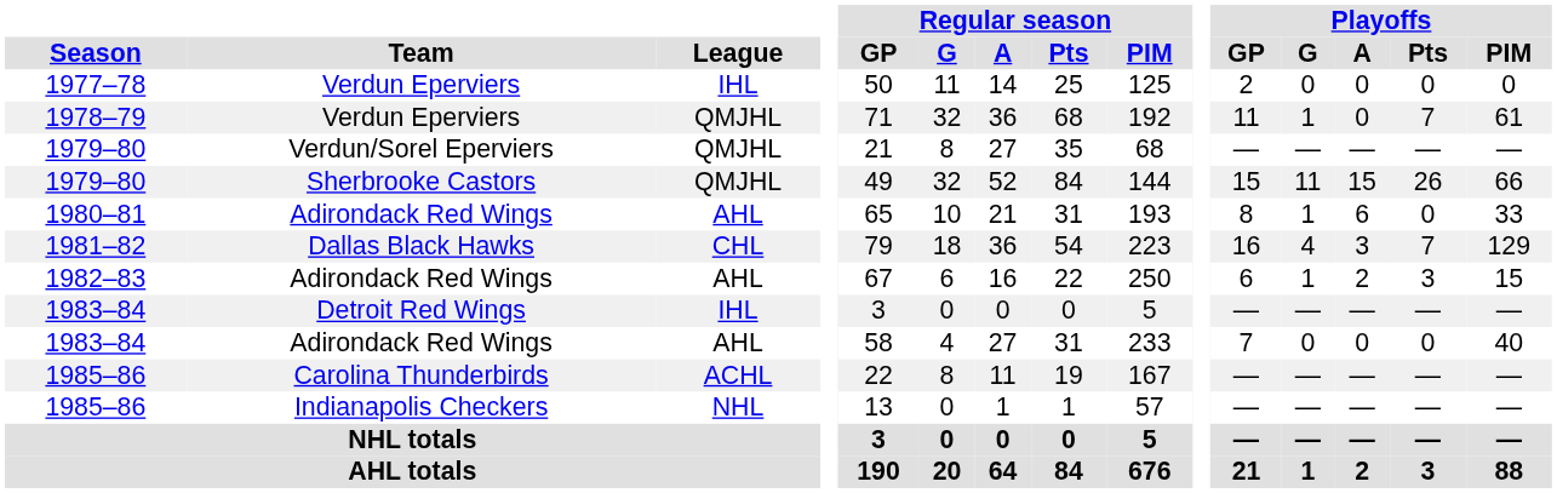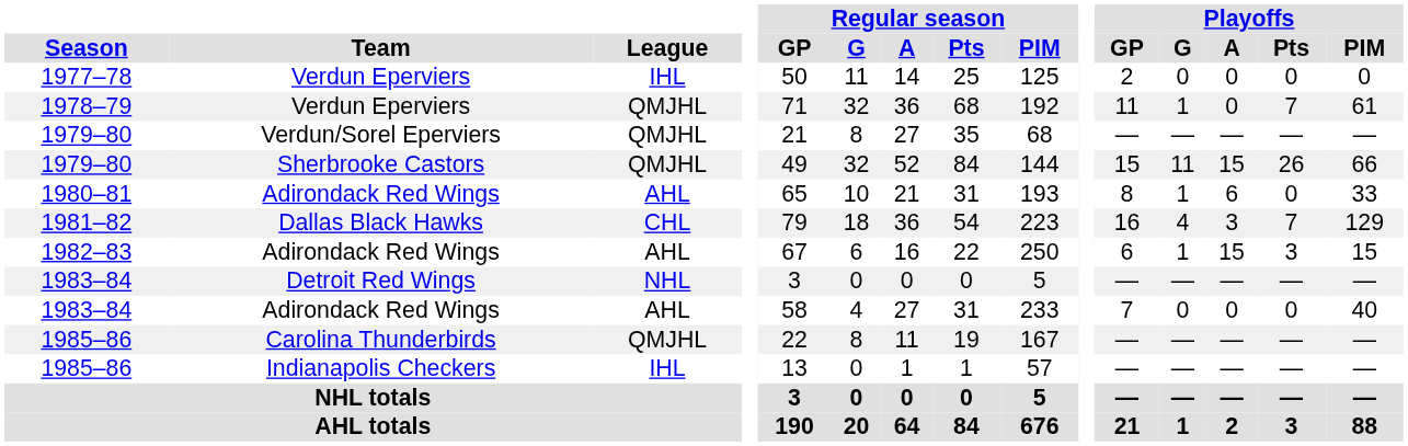 <table border="0" cellpadding="1" cellspacing="0" style="text-align:center; width:60em">
 <tr bgcolor="#e0e0e0">
 <th colspan="3" bgcolor="#ffffff"> </th>
 <th rowspan="99" bgcolor="#ffffff"> </th>
 <th colspan="5"><a href='#'>Regular season</a></th>
 <th rowspan="99" bgcolor="#ffffff"> </th>
 <th colspan="5"><a href='#'>Playoffs</a></th>
 </tr>
 <tr bgcolor="#e0e0e0">
 <th><a href='#'>Season</a></th>
 <th>Team</th>
 <th>League</th>
 <th>GP</th>
 <th><a href='#'>G</a></th>
 <th><a href='#'>A</a></th>
 <th><a href='#'>Pts</a></th>
 <th><a href='#'>PIM</a></th>
 <th>GP</th>
 <th>G</th>
 <th>A</th>
 <th>Pts</th>
 <th>PIM</th>
 </tr>
 <tr>
 <td><a href='#'>1977–78</a></td>
 <td><a href='#'>Verdun Eperviers</a></td>
 <td><a href='#'>IHL</a></td>
 <td>50</td>
 <td>11</td>
 <td>14</td>
 <td>25</td>
 <td>125</td>
 <td>2</td>
 <td>0</td>
 <td>0</td>
 <td>0</td>
 <td>0</td>
 </tr>
 <tr bgcolor="#f0f0f0">
 <td><a href='#'>1978–79</a></td>
 <td>Verdun Eperviers</td>
 <td>QMJHL</td>
 <td>71</td>
 <td>32</td>
 <td>36</td>
 <td>68</td>
 <td>192</td>
 <td>11</td>
 <td>1</td>
 <td>0</td>
 <td>7</td>
 <td>61</td>
 </tr>
 <tr>
 <td><a href='#'>1979–80</a></td>
 <td>Verdun/Sorel Eperviers</td>
 <td>QMJHL</td>
 <td>21</td>
 <td>8</td>
 <td>27</td>
 <td>35</td>
 <td>68</td>
 <td>—</td>
 <td>—</td>
 <td>—</td>
 <td>—</td>
 <td>—</td>
 </tr>
 <tr bgcolor="#f0f0f0">
 <td><a href='#'>1979–80</a></td>
 <td><a href='#'>Sherbrooke Castors</a></td>
 <td>QMJHL</td>
 <td>49</td>
 <td>32</td>
 <td>52</td>
 <td>84</td>
 <td>144</td>
 <td>15</td>
 <td>11</td>
 <td>15</td>
 <td>26</td>
 <td>66</td>
 </tr>
 <tr>
 <td><a href='#'>1980–81</a></td>
 <td><a href='#'>Adirondack Red Wings</a></td>
 <td><a href='#'>AHL</a></td>
 <td>65</td>
 <td>10</td>
 <td>21</td>
 <td>31</td>
 <td>193</td>
 <td>8</td>
 <td>1</td>
 <td>6</td>
 <td>0</td>
 <td>33</td>
 </tr>
 <tr bgcolor="#f0f0f0">
 <td><a href='#'>1981–82</a></td>
 <td><a href='#'>Dallas Black Hawks</a></td>
 <td><a href='#'>CHL</a></td>
 <td>79</td>
 <td>18</td>
 <td>36</td>
 <td>54</td>
 <td>223</td>
 <td>16</td>
 <td>4</td>
 <td>3</td>
 <td>7</td>
 <td>129</td>
 </tr>
 <tr>
 <td><a href='#'>1982–83</a></td>
 <td>Adirondack Red Wings</td>
 <td>AHL</td>
 <td>67</td>
 <td>6</td>
 <td>16</td>
 <td>22</td>
 <td>250</td>
 <td>6</td>
 <td>1</td>
-<td>2</td>
+<td>15</td>
 <td>3</td>
 <td>15</td>
 </tr>
 <tr bgcolor="#f0f0f0">
 <td><a href='#'>1983–84</a></td>
 <td><a href='#'>Detroit Red Wings</a></td>
-<td><a href='#'>IHL</a></td>
+<td><a href='#'>NHL</a></td>
 <td>3</td>
 <td>0</td>
 <td>0</td>
 <td>0</td>
 <td>5</td>
 <td>—</td>
 <td>—</td>
 <td>—</td>
 <td>—</td>
 <td>—</td>
 </tr>
 <tr>
 <td><a href='#'>1983–84</a></td>
 <td>Adirondack Red Wings</td>
 <td>AHL</td>
 <td>58</td>
 <td>4</td>
 <td>27</td>
 <td>31</td>
 <td>233</td>
 <td>7</td>
 <td>0</td>
 <td>0</td>
 <td>0</td>
 <td>40</td>
 </tr>
 <tr bgcolor="#f0f0f0">
 <td><a href='#'>1985–86</a></td>
 <td><a href='#'>Carolina Thunderbirds</a></td>
-<td><a href='#'>ACHL</a></td>
+<td>QMJHL</td>
 <td>22</td>
 <td>8</td>
 <td>11</td>
 <td>19</td>
 <td>167</td>
 <td>—</td>
 <td>—</td>
 <td>—</td>
 <td>—</td>
 <td>—</td>
 </tr>
 <tr>
 <td><a href='#'>1985–86</a></td>
 <td><a href='#'>Indianapolis Checkers</a></td>
-<td><a href='#'>NHL</a></td>
+<td><a href='#'>IHL</a></td>
 <td>13</td>
 <td>0</td>
 <td>1</td>
 <td>1</td>
 <td>57</td>
 <td>—</td>
 <td>—</td>
 <td>—</td>
 <td>—</td>
 <td>—</td>
 </tr>
 <tr>
 </tr>
 <tr ALIGN="center" bgcolor="#e0e0e0">
 <th colspan="3">NHL totals</th>
 <th ALIGN="center">3</th>
 <th ALIGN="center">0</th>
 <th ALIGN="center">0</th>
 <th ALIGN="center">0</th>
 <th ALIGN="center">5</th>
 <th ALIGN="center">—</th>
 <th ALIGN="center">—</th>
 <th ALIGN="center">—</th>
 <th ALIGN="center">—</th>
 <th ALIGN="center">—</th>
 </tr>
 <tr>
 </tr>
 <tr ALIGN="center" bgcolor="#e0e0e0">
 <th colspan="3">AHL totals</th>
 <th ALIGN="center">190</th>
 <th ALIGN="center">20</th>
 <th ALIGN="center">64</th>
 <th ALIGN="center">84</th>
 <th ALIGN="center">676</th>
 <th ALIGN="center">21</th>
 <th ALIGN="center">1</th>
 <th ALIGN="center">2</th>
 <th ALIGN="center">3</th>
 <th ALIGN="center">88</th>
 </tr>
 </table>
